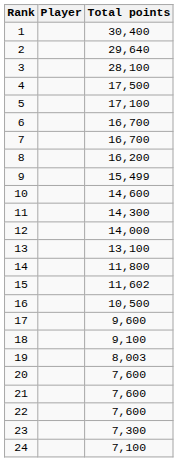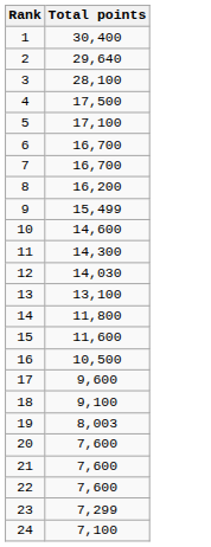 <table class="wikitable" style="font-size: 85%">
 <tr>
 <th>Rank</th>
-<th>Player</th>
 <th>Total points</th>
 </tr>
 <tr>
 <td align="center">1</td>
-<td></td>
 <td align="center">30,400</td>
 </tr>
 <tr>
 <td align="center">2</td>
-<td></td>
 <td align="center">29,640</td>
 </tr>
 <tr>
 <td align="center">3</td>
-<td></td>
 <td align="center">28,100</td>
 </tr>
 <tr>
 <td align="center">4</td>
-<td></td>
 <td align="center">17,500</td>
 </tr>
 <tr>
 <td align="center">5</td>
-<td></td>
 <td align="center">17,100</td>
 </tr>
 <tr>
 <td align="center">6</td>
-<td></td>
 <td align="center">16,700</td>
 </tr>
 <tr>
 <td align="center">7</td>
-<td></td>
 <td align="center">16,700</td>
 </tr>
 <tr>
 <td align="center">8</td>
-<td></td>
 <td align="center">16,200</td>
 </tr>
 <tr>
 <td align="center">9</td>
-<td></td>
 <td align="center">15,499</td>
 </tr>
 <tr>
 <td align="center">10</td>
-<td></td>
 <td align="center">14,600</td>
 </tr>
 <tr>
 <td align="center">11</td>
-<td></td>
 <td align="center">14,300</td>
 </tr>
 <tr>
 <td align="center">12</td>
-<td></td>
-<td align="center">14,000</td>
+<td align="center">14,030</td>
 </tr>
 <tr>
 <td align="center">13</td>
-<td></td>
 <td align="center">13,100</td>
 </tr>
 <tr>
 <td align="center">14</td>
-<td></td>
 <td align="center">11,800</td>
 </tr>
 <tr>
 <td align="center">15</td>
-<td></td>
-<td align="center">11,602</td>
+<td align="center">11,600</td>
 </tr>
 <tr>
 <td align="center">16</td>
-<td></td>
 <td align="center">10,500</td>
 </tr>
 <tr>
 <td align="center">17</td>
-<td></td>
 <td align="center">9,600</td>
 </tr>
 <tr>
 <td align="center">18</td>
-<td></td>
 <td align="center">9,100</td>
 </tr>
 <tr>
 <td align="center">19</td>
-<td></td>
 <td align="center">8,003</td>
 </tr>
 <tr>
 <td align="center">20</td>
-<td></td>
 <td align="center">7,600</td>
 </tr>
 <tr>
 <td align="center">21</td>
-<td></td>
 <td align="center">7,600</td>
 </tr>
 <tr>
 <td align="center">22</td>
-<td></td>
 <td align="center">7,600</td>
 </tr>
 <tr>
 <td align="center">23</td>
-<td></td>
-<td align="center">7,300</td>
+<td align="center">7,299</td>
 </tr>
 <tr>
 <td align="center">24</td>
-<td></td>
 <td align="center">7,100</td>
 </tr>
 </table>
